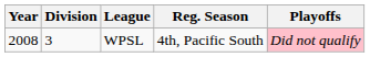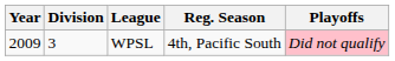 <table class="wikitable">
 <tr>
 <th>Year</th>
 <th>Division</th>
 <th>League</th>
 <th>Reg. Season</th>
 <th>Playoffs</th>
 </tr>
 <tr>
-<td>2008</td>
+<td>2009</td>
 <td>3</td>
 <td>WPSL</td>
 <td>4th, Pacific South</td>
 <td style="background: pink;"><em>Did not qualify</em></td>
 </tr>
 </table>
